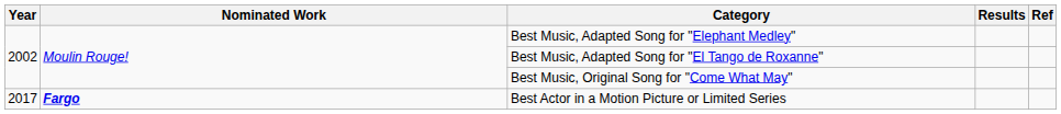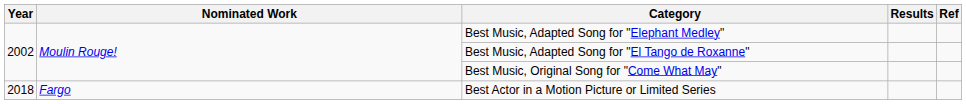 <table class="wikitable">
 <tr>
 <th scope="col" style="width:1em;">Year</th>
 <th scope="col" style="width:35em;">Nominated Work</th>
 <th scope="col" style="width:35em;">Category</th>
 <th scope="col" style="width:1em;">Results</th>
 <th scope="col" style="width:1em;">Ref</th>
 </tr>
 <tr>
 <td rowspan="3">2002</td>
 <td rowspan="3"><em><a href='#'>Moulin Rouge!</a></em></td>
 <td>Best Music, Adapted Song for "<a href='#'>Elephant Medley</a>"</td>
 <td></td>
 <td></td>
 </tr>
 <tr>
 <td>Best Music, Adapted Song for "<a href='#'>El Tango de Roxanne</a>"</td>
 <td></td>
 <td></td>
 </tr>
 <tr>
 <td>Best Music, Original Song for "<a href='#'>Come What May</a>"</td>
 <td></td>
 <td></td>
 </tr>
 <tr>
-<td>2017</td>
-<td><strong><em><a href='#'>Fargo</a></em></strong></td>
+<td>2018</td>
+<td><em><a href='#'>Fargo</a></em></td>
 <td>Best Actor in a Motion Picture or Limited Series</td>
 <td></td>
 <td></td>
 </tr>
 </table>
